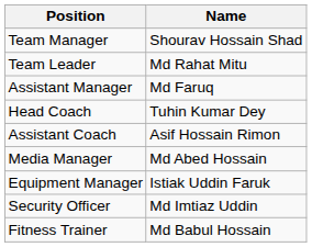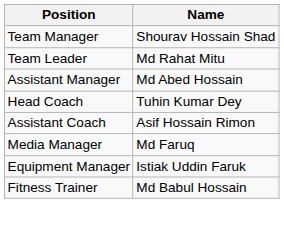 <table class="wikitable">
 <tr>
 <th>Position</th>
 <th>Name</th>
 </tr>
 <tr>
 <td>Team Manager</td>
 <td> Shourav Hossain Shad</td>
 </tr>
 <tr>
 <td>Team Leader</td>
 <td> Md Rahat Mitu</td>
 </tr>
 <tr>
 <td>Assistant Manager</td>
-<td> Md Faruq</td>
+<td> Md Abed Hossain</td>
 </tr>
 <tr>
 <td>Head Coach</td>
 <td> Tuhin Kumar Dey</td>
 </tr>
 <tr>
 <td>Assistant Coach</td>
 <td> Asif Hossain Rimon</td>
 </tr>
 <tr>
 <td>Media Manager</td>
-<td> Md Abed Hossain</td>
+<td> Md Faruq</td>
 </tr>
 <tr>
 <td>Equipment Manager</td>
 <td> Istiak Uddin Faruk</td>
 </tr>
 <tr>
-<td>Security Officer</td>
-<td> Md Imtiaz Uddin</td>
-</tr>
-<tr>
 <td>Fitness Trainer</td>
 <td> Md Babul Hossain</td>
 </tr>
 </table>
